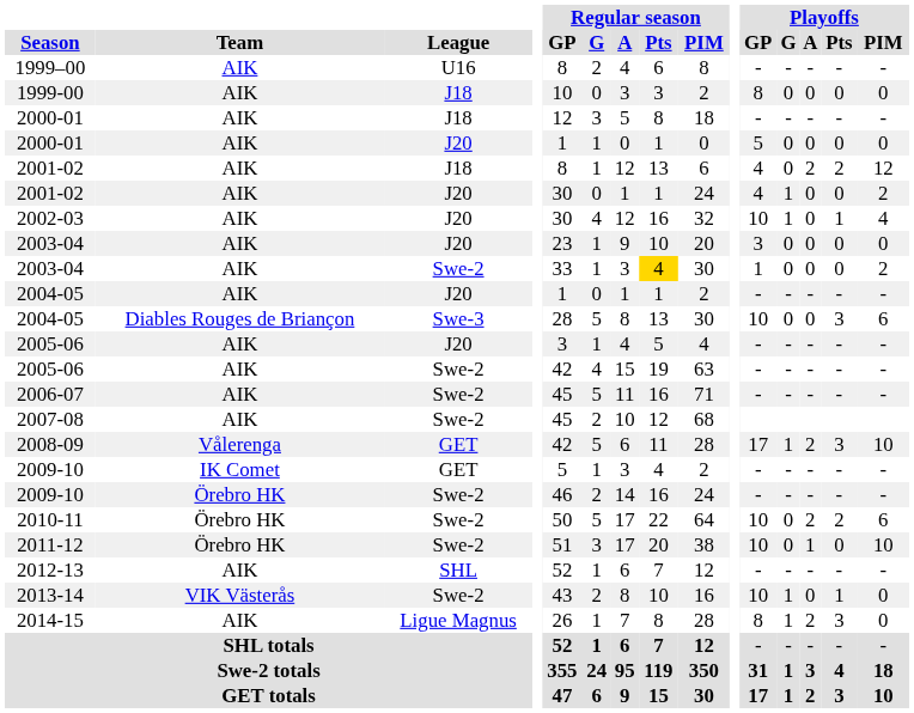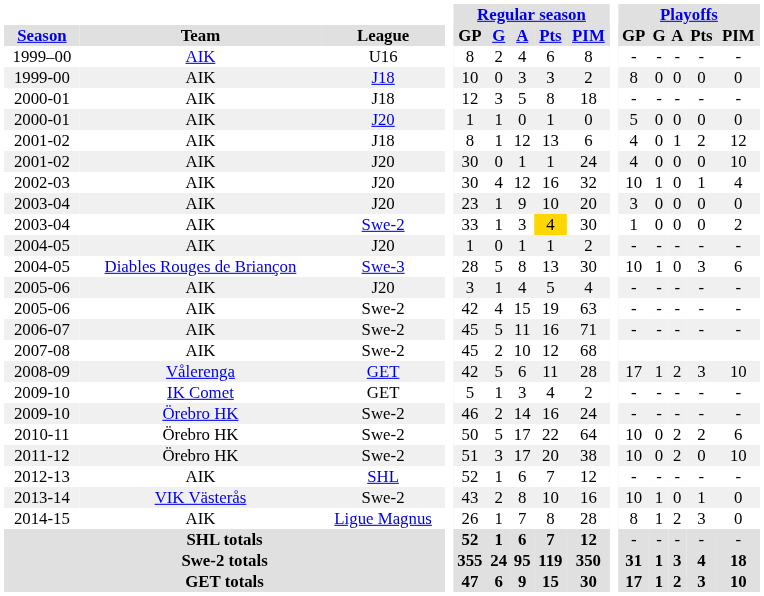 <table border="0" cellpadding="1" cellspacing="0" ID="Table3" style="text-align:center; width:45em">
 <tr bgcolor="#e0e0e0">
 <th colspan="3" bgcolor="#ffffff"> </th>
 <th rowspan="99" bgcolor="#ffffff"> </th>
 <th colspan="5"><a href='#'>Regular season</a></th>
 <th rowspan="99" bgcolor="#ffffff"> </th>
 <th colspan="5"><a href='#'>Playoffs</a></th>
 </tr>
 <tr bgcolor="#e0e0e0">
 <th><a href='#'>Season</a></th>
 <th>Team</th>
 <th>League</th>
 <th>GP</th>
 <th><a href='#'>G</a></th>
 <th><a href='#'>A</a></th>
 <th><a href='#'>Pts</a></th>
 <th><a href='#'>PIM</a></th>
 <th>GP</th>
 <th>G</th>
 <th>A</th>
 <th>Pts</th>
 <th>PIM</th>
 </tr>
 <tr>
 <td>1999–00</td>
 <td><a href='#'>AIK</a></td>
 <td>U16</td>
 <td>8</td>
 <td>2</td>
 <td>4</td>
 <td>6</td>
 <td>8</td>
 <td>-</td>
 <td>-</td>
 <td>-</td>
 <td>-</td>
 <td>-</td>
 </tr>
 <tr bgcolor="#f0f0f0">
 <td>1999-00</td>
 <td>AIK</td>
 <td><a href='#'>J18</a></td>
 <td>10</td>
 <td>0</td>
 <td>3</td>
 <td>3</td>
 <td>2</td>
 <td>8</td>
 <td>0</td>
 <td>0</td>
 <td>0</td>
 <td>0</td>
 </tr>
 <tr>
 <td>2000-01</td>
 <td>AIK</td>
 <td>J18</td>
 <td>12</td>
 <td>3</td>
 <td>5</td>
 <td>8</td>
 <td>18</td>
 <td>-</td>
 <td>-</td>
 <td>-</td>
 <td>-</td>
 <td>-</td>
 </tr>
 <tr bgcolor="#f0f0f0">
 <td>2000-01</td>
 <td>AIK</td>
 <td><a href='#'>J20</a></td>
 <td>1</td>
 <td>1</td>
 <td>0</td>
 <td>1</td>
 <td>0</td>
 <td>5</td>
 <td>0</td>
 <td>0</td>
 <td>0</td>
 <td>0</td>
 </tr>
 <tr>
 <td>2001-02</td>
 <td>AIK</td>
 <td>J18</td>
 <td>8</td>
 <td>1</td>
 <td>12</td>
 <td>13</td>
 <td>6</td>
 <td>4</td>
 <td>0</td>
-<td>2</td>
+<td>1</td>
 <td>2</td>
 <td>12</td>
 </tr>
 <tr bgcolor="#f0f0f0">
 <td>2001-02</td>
 <td>AIK</td>
 <td>J20</td>
 <td>30</td>
 <td>0</td>
 <td>1</td>
 <td>1</td>
 <td>24</td>
 <td>4</td>
-<td>1</td>
 <td>0</td>
 <td>0</td>
-<td>2</td>
+<td>0</td>
+<td>10</td>
 </tr>
 <tr>
 <td>2002-03</td>
 <td>AIK</td>
 <td>J20</td>
 <td>30</td>
 <td>4</td>
 <td>12</td>
 <td>16</td>
 <td>32</td>
 <td>10</td>
 <td>1</td>
 <td>0</td>
 <td>1</td>
 <td>4</td>
 </tr>
 <tr bgcolor="#f0f0f0">
 <td>2003-04</td>
 <td>AIK</td>
 <td>J20</td>
 <td>23</td>
 <td>1</td>
 <td>9</td>
 <td>10</td>
 <td>20</td>
 <td>3</td>
 <td>0</td>
 <td>0</td>
 <td>0</td>
 <td>0</td>
 </tr>
 <tr>
 <td>2003-04</td>
 <td>AIK</td>
 <td><a href='#'>Swe-2</a></td>
 <td>33</td>
 <td>1</td>
 <td>3</td>
 <td style="background: gold;">4</td>
 <td>30</td>
 <td>1</td>
 <td>0</td>
 <td>0</td>
 <td>0</td>
 <td>2</td>
 </tr>
 <tr bgcolor="#f0f0f0">
 <td>2004-05</td>
 <td>AIK</td>
 <td>J20</td>
 <td>1</td>
 <td>0</td>
 <td>1</td>
 <td>1</td>
 <td>2</td>
 <td>-</td>
 <td>-</td>
 <td>-</td>
 <td>-</td>
 <td>-</td>
 </tr>
 <tr>
 <td>2004-05</td>
 <td><a href='#'>Diables Rouges de Briançon</a></td>
 <td><a href='#'>Swe-3</a></td>
 <td>28</td>
 <td>5</td>
 <td>8</td>
 <td>13</td>
 <td>30</td>
 <td>10</td>
-<td>0</td>
+<td>1</td>
 <td>0</td>
 <td>3</td>
 <td>6</td>
 </tr>
 <tr bgcolor="#f0f0f0">
 <td>2005-06</td>
 <td>AIK</td>
 <td>J20</td>
 <td>3</td>
 <td>1</td>
 <td>4</td>
 <td>5</td>
 <td>4</td>
 <td>-</td>
 <td>-</td>
 <td>-</td>
 <td>-</td>
 <td>-</td>
 </tr>
 <tr>
 <td>2005-06</td>
 <td>AIK</td>
 <td>Swe-2</td>
 <td>42</td>
 <td>4</td>
 <td>15</td>
 <td>19</td>
 <td>63</td>
 <td>-</td>
 <td>-</td>
 <td>-</td>
 <td>-</td>
 <td>-</td>
 </tr>
 <tr bgcolor="#f0f0f0">
 <td>2006-07</td>
 <td>AIK</td>
 <td>Swe-2</td>
 <td>45</td>
 <td>5</td>
 <td>11</td>
 <td>16</td>
 <td>71</td>
 <td>-</td>
 <td>-</td>
 <td>-</td>
 <td>-</td>
 <td>-</td>
 </tr>
 <tr>
 <td>2007-08</td>
 <td>AIK</td>
 <td>Swe-2</td>
 <td>45</td>
 <td>2</td>
 <td>10</td>
 <td>12</td>
 <td>68</td>
 </tr>
 <tr bgcolor="#f0f0f0">
 <td>2008-09</td>
 <td><a href='#'>Vålerenga</a></td>
 <td><a href='#'>GET</a></td>
 <td>42</td>
 <td>5</td>
 <td>6</td>
 <td>11</td>
 <td>28</td>
 <td>17</td>
 <td>1</td>
 <td>2</td>
 <td>3</td>
 <td>10</td>
 </tr>
 <tr>
 <td>2009-10</td>
 <td><a href='#'>IK Comet</a></td>
 <td>GET</td>
 <td>5</td>
 <td>1</td>
 <td>3</td>
 <td>4</td>
 <td>2</td>
 <td>-</td>
 <td>-</td>
 <td>-</td>
 <td>-</td>
 <td>-</td>
 </tr>
 <tr bgcolor="#f0f0f0">
 <td>2009-10</td>
 <td><a href='#'>Örebro HK</a></td>
 <td>Swe-2</td>
 <td>46</td>
 <td>2</td>
 <td>14</td>
 <td>16</td>
 <td>24</td>
 <td>-</td>
 <td>-</td>
 <td>-</td>
 <td>-</td>
 <td>-</td>
 </tr>
 <tr>
 <td>2010-11</td>
 <td>Örebro HK</td>
 <td>Swe-2</td>
 <td>50</td>
 <td>5</td>
 <td>17</td>
 <td>22</td>
 <td>64</td>
 <td>10</td>
 <td>0</td>
 <td>2</td>
 <td>2</td>
 <td>6</td>
 </tr>
 <tr bgcolor="#f0f0f0">
 <td>2011-12</td>
 <td>Örebro HK</td>
 <td>Swe-2</td>
 <td>51</td>
 <td>3</td>
 <td>17</td>
 <td>20</td>
 <td>38</td>
 <td>10</td>
 <td>0</td>
-<td>1</td>
+<td>2</td>
 <td>0</td>
 <td>10</td>
 </tr>
 <tr>
 <td>2012-13</td>
 <td>AIK</td>
 <td><a href='#'>SHL</a></td>
 <td>52</td>
 <td>1</td>
 <td>6</td>
 <td>7</td>
 <td>12</td>
 <td>-</td>
 <td>-</td>
 <td>-</td>
 <td>-</td>
 <td>-</td>
 </tr>
 <tr bgcolor="#f0f0f0">
 <td>2013-14</td>
 <td><a href='#'>VIK Västerås</a></td>
 <td>Swe-2</td>
 <td>43</td>
 <td>2</td>
 <td>8</td>
 <td>10</td>
 <td>16</td>
 <td>10</td>
 <td>1</td>
 <td>0</td>
 <td>1</td>
 <td>0</td>
 </tr>
 <tr>
 <td>2014-15</td>
 <td>AIK</td>
 <td><a href='#'>Ligue Magnus</a></td>
 <td>26</td>
 <td>1</td>
 <td>7</td>
 <td>8</td>
 <td>28</td>
 <td>8</td>
 <td>1</td>
 <td>2</td>
 <td>3</td>
 <td>0</td>
 </tr>
 <tr bgcolor="#e0e0e0">
 <th colspan="3">SHL totals</th>
 <th>52</th>
 <th>1</th>
 <th>6</th>
 <th>7</th>
 <th>12</th>
 <td>-</td>
 <td>-</td>
 <td>-</td>
 <td>-</td>
 <td>-</td>
 </tr>
 <tr bgcolor="#e0e0e0">
 <th colspan="3">Swe-2 totals</th>
 <th>355</th>
 <th>24</th>
 <th>95</th>
 <th>119</th>
 <th>350</th>
 <th>31</th>
 <th>1</th>
 <th>3</th>
 <th>4</th>
 <th>18</th>
 </tr>
 <tr bgcolor="#e0e0e0">
 <th colspan="3">GET totals</th>
 <th>47</th>
 <th>6</th>
 <th>9</th>
 <th>15</th>
 <th>30</th>
 <th>17</th>
 <th>1</th>
 <th>2</th>
 <th>3</th>
 <th>10</th>
 </tr>
 </table>
